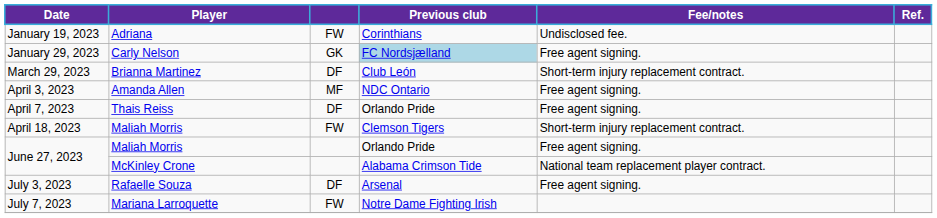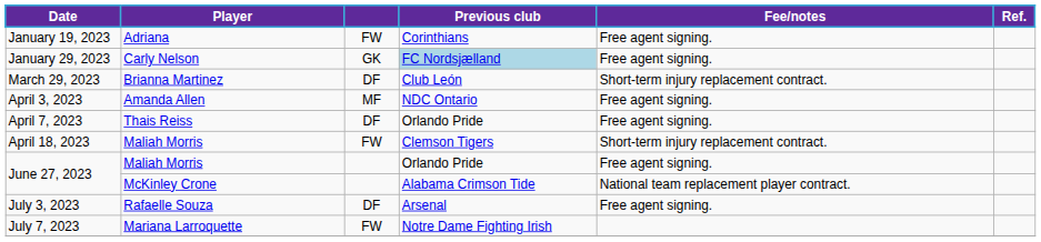 <table class="wikitable" style="text-align:left; font-size:95%;">
 <tr>
 <th style="background:#5E299A; color:white; border:2px solid #3aadd9; width:125px;">Date</th>
 <th style="background:#5E299A; color:white; border:2px solid #3aadd9; width:250px;">Player</th>
 <th style="background:#5E299A; color:white; border:2px solid #3aadd9; width:55px;"></th>
 <th style="background:#5E299A; color:white; border:2px solid #3aadd9; width:220px;">Previous club</th>
 <th style="background:#5E299A; color:white; border:2px solid #3aadd9; width:450px;">Fee/notes</th>
 <th style="background:#5E299A; color:white; border:2px solid #3aadd9; width:40px;">Ref.</th>
 </tr>
 <tr>
 <td>January 19, 2023</td>
 <td> <a href='#'>Adriana</a></td>
 <td style="text-align: center;">FW</td>
 <td> <a href='#'>Corinthians</a></td>
-<td>Undisclosed fee.</td>
+<td>Free agent signing.</td>
 <td></td>
 </tr>
 <tr>
 <td>January 29, 2023</td>
 <td> <a href='#'>Carly Nelson</a></td>
 <td style="text-align: center;">GK</td>
 <td style="background: lightblue;"> <a href='#'>FC Nordsjælland</a></td>
 <td>Free agent signing.</td>
 <td></td>
 </tr>
 <tr>
 <td>March 29, 2023</td>
 <td> <a href='#'>Brianna Martinez</a></td>
 <td style="text-align: center;">DF</td>
 <td> <a href='#'>Club León</a></td>
 <td>Short-term injury replacement contract.</td>
 <td></td>
 </tr>
 <tr>
 <td>April 3, 2023</td>
 <td> <a href='#'>Amanda Allen</a></td>
 <td style="text-align: center;">MF</td>
 <td> <a href='#'>NDC Ontario</a></td>
 <td>Free agent signing.</td>
 <td></td>
 </tr>
 <tr>
 <td>April 7, 2023</td>
 <td> <a href='#'>Thais Reiss</a></td>
 <td style="text-align: center;">DF</td>
 <td> Orlando Pride</td>
 <td>Free agent signing.</td>
 <td></td>
 </tr>
 <tr>
 <td>April 18, 2023</td>
 <td> <a href='#'>Maliah Morris</a></td>
 <td style="text-align: center;">FW</td>
 <td> <a href='#'>Clemson Tigers</a></td>
 <td>Short-term injury replacement contract.</td>
 <td></td>
 </tr>
 <tr>
 <td rowspan=2>June 27, 2023</td>
 <td> <a href='#'>Maliah Morris</a></td>
 <td></td>
 <td> Orlando Pride</td>
 <td>Free agent signing.</td>
 <td></td>
 </tr>
 <tr>
 <td> <a href='#'>McKinley Crone</a></td>
 <td></td>
 <td> <a href='#'>Alabama Crimson Tide</a></td>
 <td>National team replacement player contract.</td>
 <td></td>
 </tr>
 <tr>
 <td>July 3, 2023</td>
 <td> <a href='#'>Rafaelle Souza</a></td>
 <td style="text-align: center;">DF</td>
 <td> <a href='#'>Arsenal</a></td>
 <td>Free agent signing.</td>
 <td></td>
 </tr>
 <tr>
 <td>July 7, 2023</td>
 <td> <a href='#'>Mariana Larroquette</a></td>
 <td style="text-align: center;">FW</td>
 <td> <a href='#'>Notre Dame Fighting Irish</a></td>
 <td></td>
 <td></td>
 </tr>
 <tr>
 </tr>
 </table>
